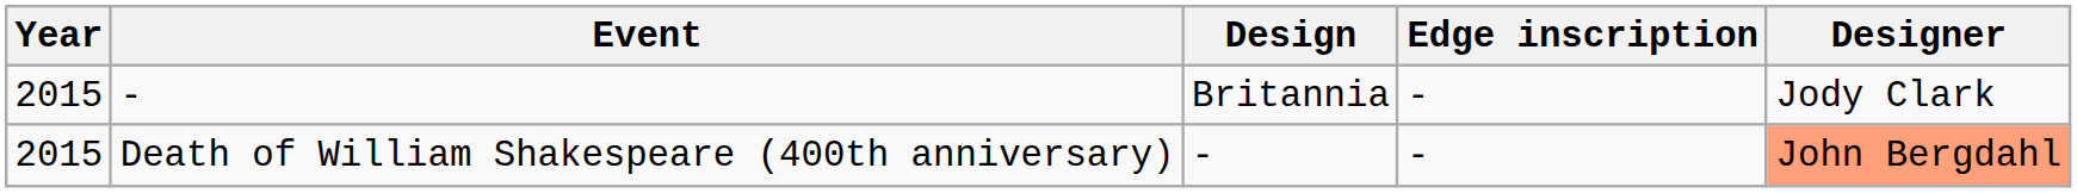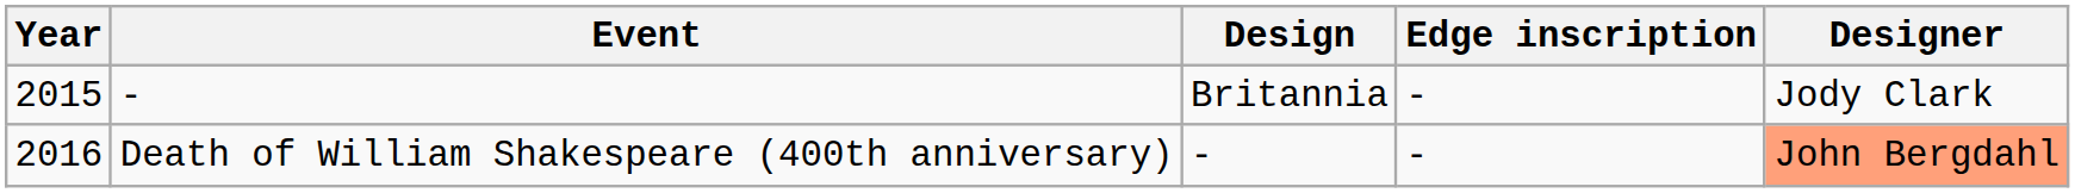 <table class="wikitable">
 <tr>
 <th>Year</th>
 <th>Event</th>
 <th>Design</th>
 <th>Edge inscription</th>
 <th>Designer</th>
 </tr>
 <tr>
 <td>2015</td>
 <td>-</td>
 <td>Britannia</td>
 <td>-</td>
 <td>Jody Clark</td>
 </tr>
 <tr>
-<td>2015</td>
+<td>2016</td>
 <td>Death of William Shakespeare (400th anniversary)</td>
 <td>-</td>
 <td>-</td>
 <td style="background: lightsalmon;">John Bergdahl</td>
 </tr>
 </table>
